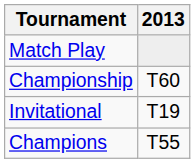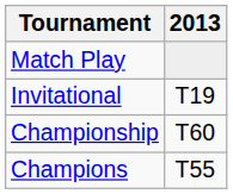 <table class="wikitable" style="text-align:center;">
 <tr>
 <th>Tournament</th>
 <th>2013</th>
 </tr>
 <tr>
 <td align="left"><a href='#'>Match Play</a></td>
 <td style="background:#eeeeee;"></td>
 </tr>
 <tr>
+<td align="left"><a href='#'>Invitational</a></td>
+<td>T19</td>
+</tr>
+<tr>
 <td align="left"><a href='#'>Championship</a></td>
 <td>T60</td>
-</tr>
-<tr>
-<td align="left"><a href='#'>Invitational</a></td>
-<td>T19</td>
 </tr>
 <tr>
 <td align="left"><a href='#'>Champions</a></td>
 <td>T55</td>
 </tr>
 </table>
